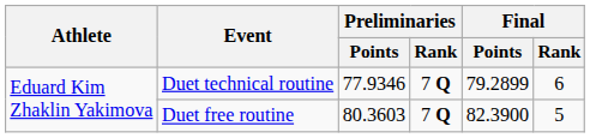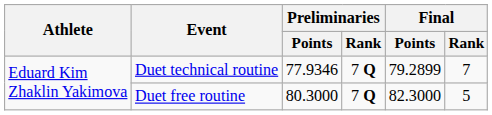 <table class="wikitable" style="font-size:90%">
 <tr>
 <th rowspan="2">Athlete</th>
 <th rowspan="2">Event</th>
 <th colspan="2">Preliminaries</th>
 <th colspan="2">Final</th>
 </tr>
 <tr style="font-size:95%">
 <th>Points</th>
 <th>Rank</th>
 <th>Points</th>
 <th>Rank</th>
 </tr>
 <tr align="center">
 <td align="left"  rowspan=2><a href='#'>Eduard Kim</a><br><a href='#'>Zhaklin Yakimova</a></td>
 <td align="left"><a href='#'>Duet technical routine</a></td>
 <td>77.9346</td>
 <td>7 <strong>Q</strong></td>
 <td>79.2899</td>
-<td>6</td>
+<td>7</td>
 </tr>
 <tr align="center">
 <td align="left"><a href='#'>Duet free routine</a></td>
-<td>80.3603</td>
+<td>80.3000</td>
 <td>7 <strong>Q</strong></td>
-<td>82.3900</td>
+<td>82.3000</td>
 <td>5</td>
 </tr>
 </table>
